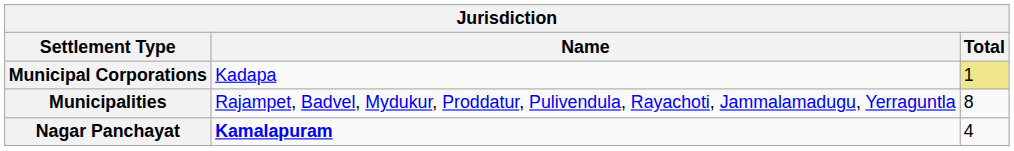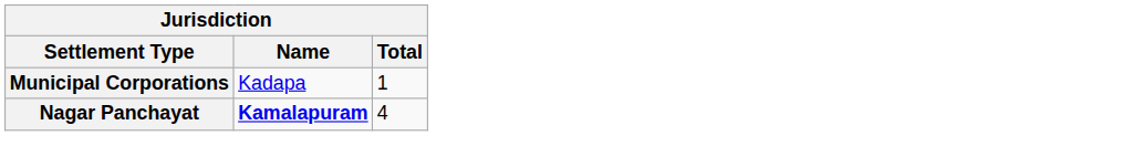 <table class="wikitable" style="width:200pt,">
 <tr>
 <th colspan="3" style="text-align: center,">Jurisdiction</th>
 </tr>
 <tr>
 <th style="text-align: center,">Settlement Type</th>
 <th style="text-align: center,">Name</th>
 <th style="text-align: center,">Total</th>
 </tr>
 <tr>
 <th>Municipal Corporations</th>
 <td><a href='#'>Kadapa</a></td>
-<td style="background: khaki;">1</td>
-</tr>
-<tr>
-<th>Municipalities</th>
-<td><a href='#'>Rajampet</a>, <a href='#'>Badvel</a>, <a href='#'>Mydukur</a>, <a href='#'>Proddatur</a>, <a href='#'>Pulivendula</a>, <a href='#'>Rayachoti</a>, <a href='#'>Jammalamadugu</a>, <a href='#'>Yerraguntla</a></td>
-<td>8</td>
+<td>1</td>
 </tr>
 <tr>
 <th>Nagar Panchayat</th>
 <td><strong><a href='#'>Kamalapuram</a></strong></td>
 <td>4</td>
 </tr>
 </table>
